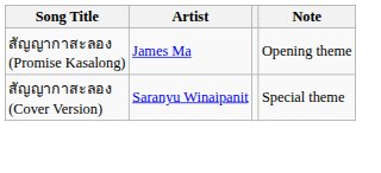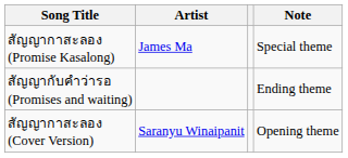 <table class="wikitable">
 <tr>
 <th>Song Title</th>
 <th>Artist</th>
 <th></th>
 <th>Note</th>
 </tr>
 <tr>
 <td>สัญญากาสะลอง<br>(Promise Kasalong)</td>
 <td><a href='#'>James Ma</a></td>
 <td style="text-align: center;"></td>
-<td>Opening theme</td>
+<td>Special theme</td>
+</tr>
+<tr>
+<td>สัญญากับคำว่ารอ<br>(Promises and waiting)</td>
+<td></td>
+<td style="text-align: center;"></td>
+<td>Ending theme</td>
 </tr>
 <tr>
 <td>สัญญากาสะลอง<br>(Cover Version)</td>
 <td><a href='#'>Saranyu Winaipanit</a></td>
 <td style="text-align: center;"></td>
-<td>Special theme</td>
+<td>Opening theme</td>
 </tr>
 </table>
